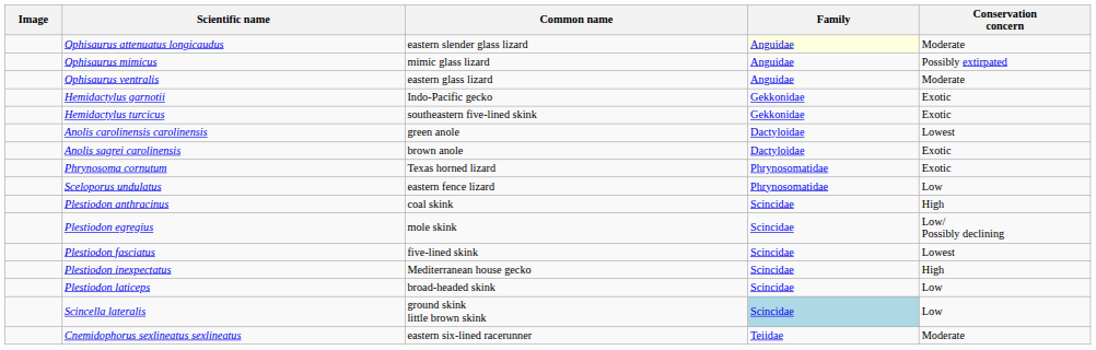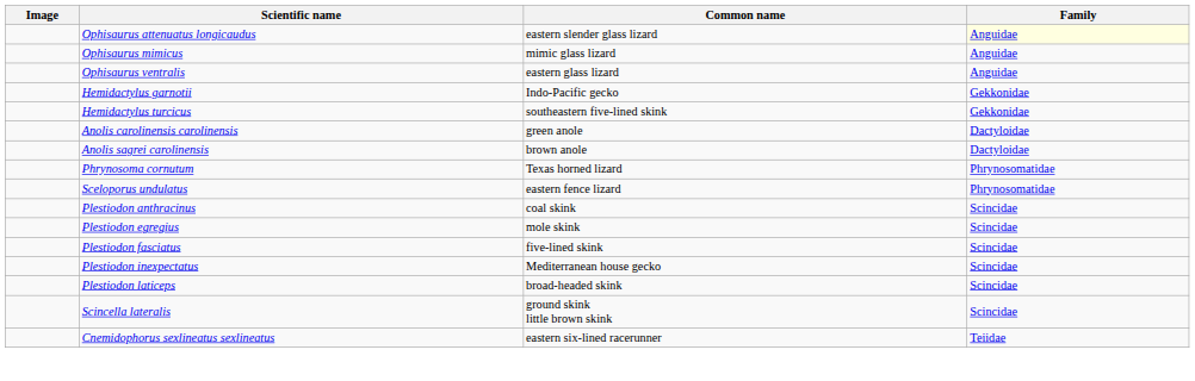 <table class="wikitable sortable" style="width:98%">
 <tr>
 <th width = 5%  class="unsortable">Image</th>
 <th width = 30%>Scientific name</th>
 <th width = 30%>Common name</th>
 <th width = 15%>Family</th>
-<th width = 15%>Conservation<br>concern</th>
 </tr>
 <tr>
 <td></td>
 <td><em><a href='#'>Ophisaurus attenuatus longicaudus</a></em></td>
 <td>eastern slender glass lizard</td>
 <td style="background: lightyellow;"><a href='#'>Anguidae</a></td>
-<td>Moderate</td>
 </tr>
 <tr>
 <td></td>
 <td><em><a href='#'>Ophisaurus mimicus</a></em></td>
 <td>mimic glass lizard</td>
 <td><a href='#'>Anguidae</a></td>
-<td>Possibly <a href='#'>extirpated</a></td>
 </tr>
 <tr>
 <td></td>
 <td><em><a href='#'>Ophisaurus ventralis</a></em></td>
 <td>eastern glass lizard</td>
 <td><a href='#'>Anguidae</a></td>
-<td>Moderate</td>
 </tr>
 <tr>
 <td></td>
 <td><em><a href='#'>Hemidactylus garnotii</a></em></td>
 <td>Indo-Pacific gecko</td>
 <td><a href='#'>Gekkonidae</a></td>
-<td>Exotic</td>
 </tr>
 <tr>
 <td></td>
 <td><em><a href='#'>Hemidactylus turcicus</a></em></td>
 <td>southeastern five-lined skink</td>
 <td><a href='#'>Gekkonidae</a></td>
-<td>Exotic</td>
 </tr>
 <tr>
 <td></td>
 <td><em><a href='#'>Anolis carolinensis carolinensis</a></em></td>
 <td>green anole</td>
 <td><a href='#'>Dactyloidae</a></td>
-<td>Lowest</td>
 </tr>
 <tr>
 <td></td>
 <td><em><a href='#'>Anolis sagrei carolinensis</a></em></td>
 <td>brown anole</td>
 <td><a href='#'>Dactyloidae</a></td>
-<td>Exotic</td>
 </tr>
 <tr>
 <td></td>
 <td><em><a href='#'>Phrynosoma cornutum</a></em></td>
 <td>Texas horned lizard</td>
 <td><a href='#'>Phrynosomatidae</a></td>
-<td>Exotic</td>
 </tr>
 <tr>
 <td></td>
 <td><em><a href='#'>Sceloporus undulatus</a></em></td>
 <td>eastern fence lizard</td>
 <td><a href='#'>Phrynosomatidae</a></td>
-<td>Low</td>
 </tr>
 <tr>
 <td></td>
 <td><em><a href='#'>Plestiodon anthracinus</a></em></td>
 <td>coal skink</td>
 <td><a href='#'>Scincidae</a></td>
-<td>High</td>
 </tr>
 <tr>
 <td></td>
 <td><em><a href='#'>Plestiodon egregius</a></em></td>
 <td>mole skink</td>
 <td><a href='#'>Scincidae</a></td>
-<td>Low/<br>Possibly declining</td>
 </tr>
 <tr>
 <td></td>
 <td><em><a href='#'>Plestiodon fasciatus</a></em></td>
 <td>five-lined skink</td>
 <td><a href='#'>Scincidae</a></td>
-<td>Lowest</td>
 </tr>
 <tr>
 <td></td>
 <td><em><a href='#'>Plestiodon inexpectatus</a></em></td>
 <td>Mediterranean house gecko</td>
 <td><a href='#'>Scincidae</a></td>
-<td>High</td>
 </tr>
 <tr>
 <td></td>
 <td><em><a href='#'>Plestiodon laticeps</a></em></td>
 <td>broad-headed skink</td>
 <td><a href='#'>Scincidae</a></td>
-<td>Low</td>
 </tr>
 <tr>
 <td></td>
 <td><em><a href='#'>Scincella lateralis</a></em></td>
 <td>ground skink<br>little brown skink</td>
-<td style="background: lightblue;"><a href='#'>Scincidae</a></td>
-<td>Low</td>
+<td><a href='#'>Scincidae</a></td>
 </tr>
 <tr>
 <td></td>
 <td><em><a href='#'>Cnemidophorus sexlineatus sexlineatus</a></em></td>
 <td>eastern six-lined racerunner</td>
 <td><a href='#'>Teiidae</a></td>
-<td>Moderate</td>
 </tr>
 </table>
